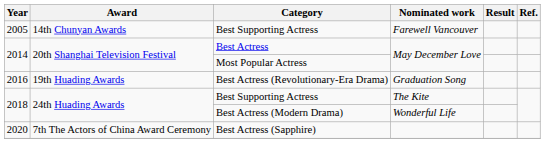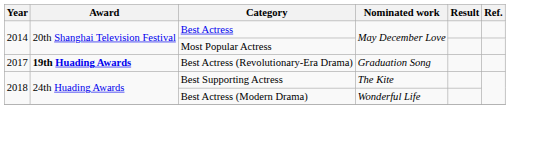 <table class="wikitable">
 <tr>
 <th>Year</th>
 <th>Award</th>
 <th>Category</th>
 <th>Nominated work</th>
 <th>Result</th>
 <th>Ref.</th>
-</tr>
-<tr>
-<td>2005</td>
-<td>14th <a href='#'>Chunyan Awards</a></td>
-<td>Best Supporting Actress</td>
-<td><em>Farewell Vancouver</em></td>
-<td></td>
-<td></td>
 </tr>
 <tr>
 <td rowspan=2>2014</td>
 <td rowspan=2>20th <a href='#'>Shanghai Television Festival</a></td>
 <td><a href='#'>Best Actress</a></td>
 <td rowspan=2><em>May December Love</em></td>
 <td></td>
 <td></td>
 </tr>
 <tr>
 <td>Most Popular Actress</td>
 <td></td>
 <td></td>
 </tr>
 <tr>
-<td>2016</td>
-<td>19th <a href='#'>Huading Awards</a></td>
+<td>2017</td>
+<td><strong>19th <a href='#'>Huading Awards</a></strong></td>
 <td>Best Actress (Revolutionary-Era Drama)</td>
 <td><em>Graduation Song</em></td>
 <td></td>
 <td></td>
 </tr>
 <tr>
 <td rowspan=2>2018</td>
 <td rowspan=2>24th <a href='#'>Huading Awards</a></td>
 <td>Best Supporting Actress</td>
 <td><em>The Kite</em></td>
 <td></td>
 <td rowspan=2></td>
 </tr>
 <tr>
 <td>Best Actress (Modern Drama)</td>
 <td><em>Wonderful Life</em></td>
 <td></td>
 </tr>
 <tr>
-<td>2020</td>
-<td>7th The Actors of China Award Ceremony</td>
-<td>Best Actress (Sapphire)</td>
-<td></td>
-<td></td>
-<td></td>
-</tr>
-<tr>
 </tr>
 </table>
